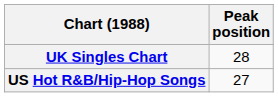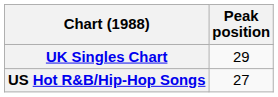 <table class="wikitable sortable plainrowheaders" style="text-align:center;">
 <tr>
 <th scope="col">Chart (1988)</th>
 <th scope="col">Peak<br>position</th>
 </tr>
 <tr>
 <th scope="row"><a href='#'>UK Singles Chart</a></th>
-<td>28</td>
+<td>29</td>
 </tr>
 <tr>
 <th scope="row">US <a href='#'>Hot R&B/Hip-Hop Songs</a></th>
 <td>27</td>
 </tr>
 </table>
